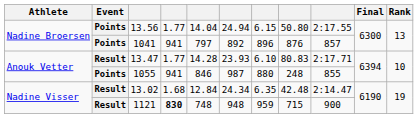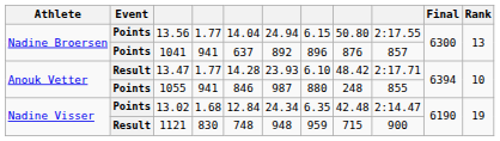 <table class=wikitable style="font-size:90%;">
 <tr>
 <th>Athlete</th>
 <th>Event</th>
 <th></th>
 <th></th>
 <th></th>
 <th></th>
 <th></th>
 <th></th>
 <th></th>
 <th>Final</th>
 <th>Rank</th>
 </tr>
 <tr align=center>
 <td rowspan=2 align=left><a href='#'>Nadine Broersen</a></td>
 <th style="font-size:95%">Points</th>
 <td>13.56</td>
 <td>1.77</td>
 <td>14.04</td>
 <td>24.94</td>
 <td>6.15</td>
 <td>50.80</td>
 <td>2:17.55</td>
 <td rowspan=2>6300</td>
 <td rowspan=2>13</td>
 </tr>
 <tr align=center>
 <th style="font-size:95%">Points</th>
 <td>1041</td>
 <td>941</td>
-<td>797</td>
+<td>637</td>
 <td>892</td>
 <td>896</td>
 <td>876</td>
 <td>857</td>
 </tr>
 <tr align=center>
 <td rowspan=2 align=left><a href='#'>Anouk Vetter</a></td>
 <th style="font-size:95%">Result</th>
 <td>13.47</td>
 <td>1.77</td>
 <td>14.28</td>
 <td>23.93</td>
 <td>6.10</td>
-<td>80.83</td>
+<td>48.42</td>
 <td>2:17.71</td>
 <td rowspan=2>6394</td>
 <td rowspan=2>10</td>
 </tr>
 <tr align=center>
 <th style="font-size:95%">Points</th>
 <td>1055</td>
 <td>941</td>
 <td>846</td>
 <td>987</td>
 <td>880</td>
 <td>248</td>
 <td>855</td>
 </tr>
 <tr align=center>
 <td rowspan=2 align=left><a href='#'>Nadine Visser</a></td>
-<th style="font-size:95%">Result</th>
+<th style="font-size:95%">Points</th>
 <td>13.02</td>
 <td>1.68</td>
 <td>12.84</td>
 <td>24.34</td>
 <td>6.35</td>
 <td>42.48</td>
 <td>2:14.47</td>
 <td rowspan=2>6190</td>
 <td rowspan=2>19</td>
 </tr>
 <tr align=center>
 <th style="font-size:95%">Result</th>
 <td>1121</td>
-<td><strong>830</strong></td>
+<td>830</td>
 <td>748</td>
 <td>948</td>
 <td>959</td>
 <td>715</td>
 <td>900</td>
 </tr>
 </table>
